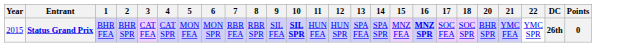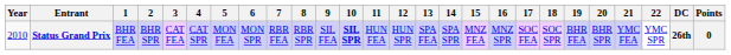 <table class="wikitable" style="text-align:center; font-size:85%">
 <tr>
 <th>Year</th>
 <th>Entrant</th>
 <th>1</th>
 <th>2</th>
 <th>3</th>
 <th>4</th>
 <th>5</th>
 <th>6</th>
 <th>7</th>
 <th>8</th>
 <th>9</th>
 <th>10</th>
 <th>11</th>
 <th>12</th>
 <th>13</th>
 <th>14</th>
 <th>15</th>
 <th>16</th>
 <th>17</th>
 <th>18</th>
+<th>19</th>
 <th>20</th>
 <th>21</th>
 <th>22</th>
 <th>DC</th>
 <th>Points</th>
 </tr>
 <tr>
-<td><a href='#'>2015</a></td>
+<td><a href='#'>2010</a></td>
 <th nowrap><a href='#'>Status Grand Prix</a></th>
 <td style="background:#CFCFFF;"><a href='#'>BHR<br>FEA</a><br></td>
 <td style="background:#CFCFFF;"><a href='#'>BHR<br>SPR</a><br></td>
 <td style="background:#EFCFFF;"><a href='#'>CAT<br>FEA</a><br></td>
 <td style="background:#CFCFFF;"><a href='#'>CAT<br>SPR</a><br></td>
 <td style="background:#CFCFFF;"><a href='#'>MON<br>FEA</a><br></td>
 <td style="background:#CFCFFF;"><a href='#'>MON<br>SPR</a><br></td>
 <td style="background:#CFCFFF;"><a href='#'>RBR<br>FEA</a><br></td>
 <td style="background:#CFCFFF;"><a href='#'>RBR<br>SPR</a><br></td>
 <td style="background:#CFCFFF;"><a href='#'>SIL<br>FEA</a><br></td>
 <td style="background:#CFCFFF;"><strong><a href='#'>SIL<br>SPR</a><br></strong></td>
 <td style="background:#CFCFFF;"><a href='#'>HUN<br>FEA</a><br></td>
 <td style="background:#CFCFFF;"><a href='#'>HUN<br>SPR</a><br></td>
 <td style="background:#CFCFFF;"><a href='#'>SPA<br>FEA</a><br></td>
 <td style="background:#CFCFFF;"><a href='#'>SPA<br>SPR</a><br></td>
 <td style="background:#EFCFFF;"><a href='#'>MNZ<br>FEA</a><br></td>
-<td style="background:#CFCFFF;"><strong><a href='#'>MNZ<br>SPR</a><br></strong></td>
+<td style="background:#CFCFFF;"><a href='#'>MNZ<br>SPR</a><br></td>
 <td style="background:#EFCFFF;"><a href='#'>SOC<br>FEA</a><br></td>
 <td style="background:#EFCFFF;"><a href='#'>SOC<br>SPR</a><br></td>
+<td style="background:#CFCFFF;"><a href='#'>BHR<br>FEA</a><br></td>
 <td style="background:#CFCFFF;"><a href='#'>BHR<br>SPR</a><br></td>
 <td style="background:#CFCFFF;"><a href='#'>YMC<br>FEA</a><br></td>
 <td style="background:#FFFFFF;"><a href='#'>YMC<br>SPR</a><br></td>
 <th>26th</th>
 <th>0</th>
 </tr>
 </table>
